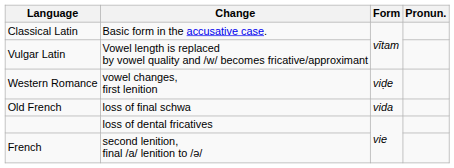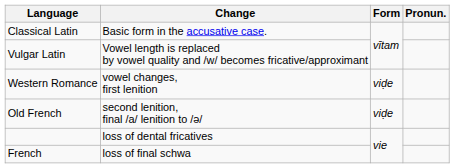 <table class="wikitable" style="float: left; margin:10px">
 <tr>
 <th>Language</th>
 <th>Change</th>
 <th>Form</th>
 <th>Pronun.</th>
 </tr>
 <tr>
 <td>Classical Latin</td>
 <td>Basic form in the <a href='#'>accusative case</a>.</td>
 <td rowspan="2"><em>vītam</em></td>
 <td></td>
 </tr>
 <tr>
 <td>Vulgar Latin</td>
 <td>Vowel length is replaced<br>by vowel quality and /w/ becomes fricative/approximant</td>
 <td></td>
 </tr>
 <tr>
 <td>Western Romance</td>
 <td>vowel changes,<br> first lenition</td>
 <td><em>viḍe</em></td>
 <td></td>
 </tr>
 <tr>
 <td>Old French</td>
-<td>loss of final schwa</td>
-<td><em>vida</em></td>
+<td>second lenition,<br> final /a/ lenition to /ə/</td>
+<td><em>viḍe</em></td>
 <td></td>
 </tr>
 <tr>
 <td></td>
 <td>loss of dental fricatives</td>
 <td rowspan="2"><em>vie</em></td>
 <td></td>
 </tr>
 <tr>
 <td>French</td>
-<td>second lenition,<br> final /a/ lenition to /ə/</td>
+<td>loss of final schwa</td>
 <td></td>
 </tr>
 </table>
